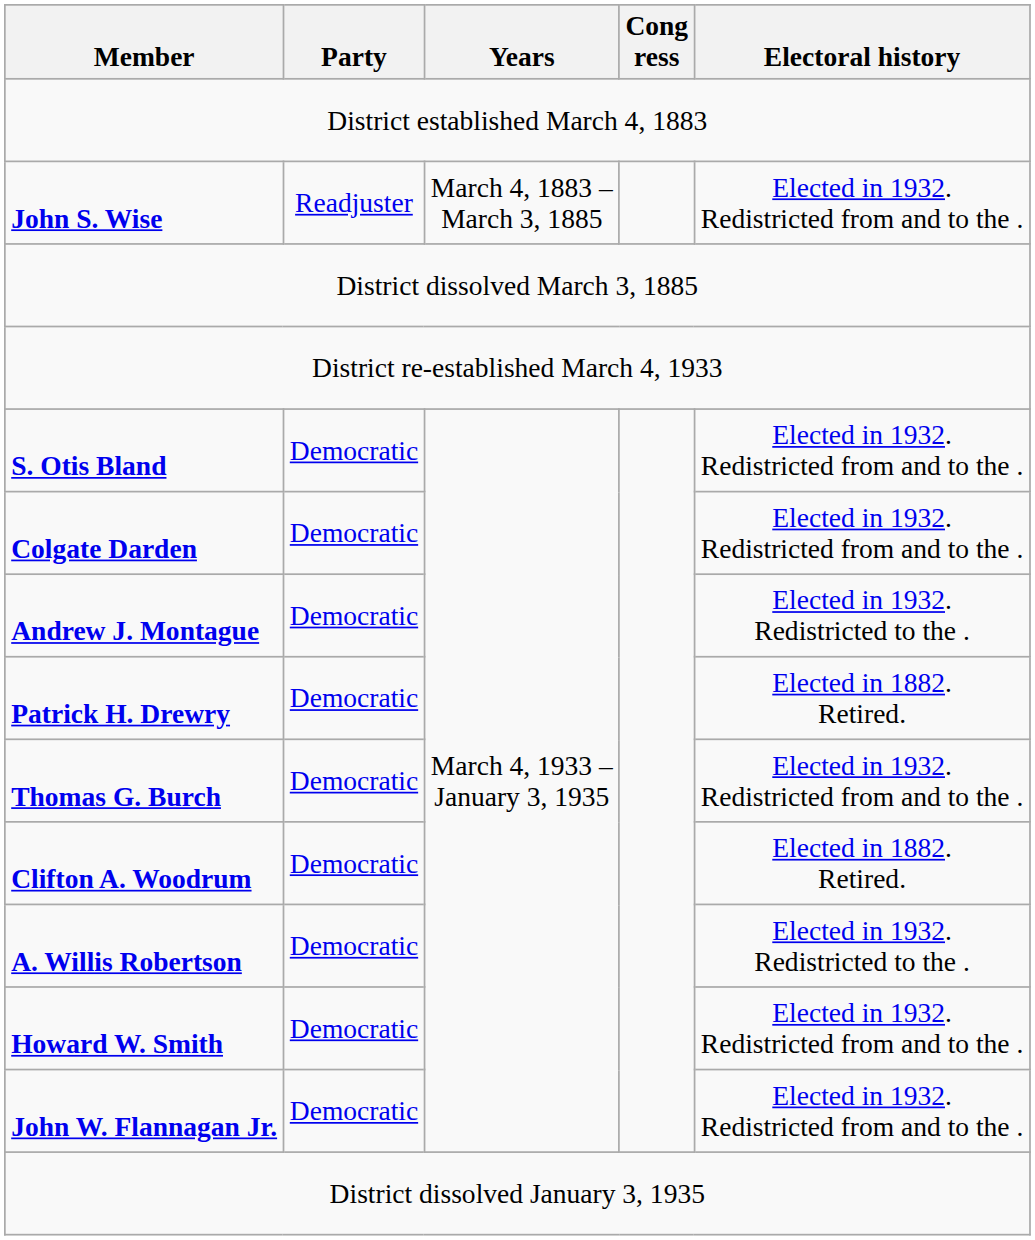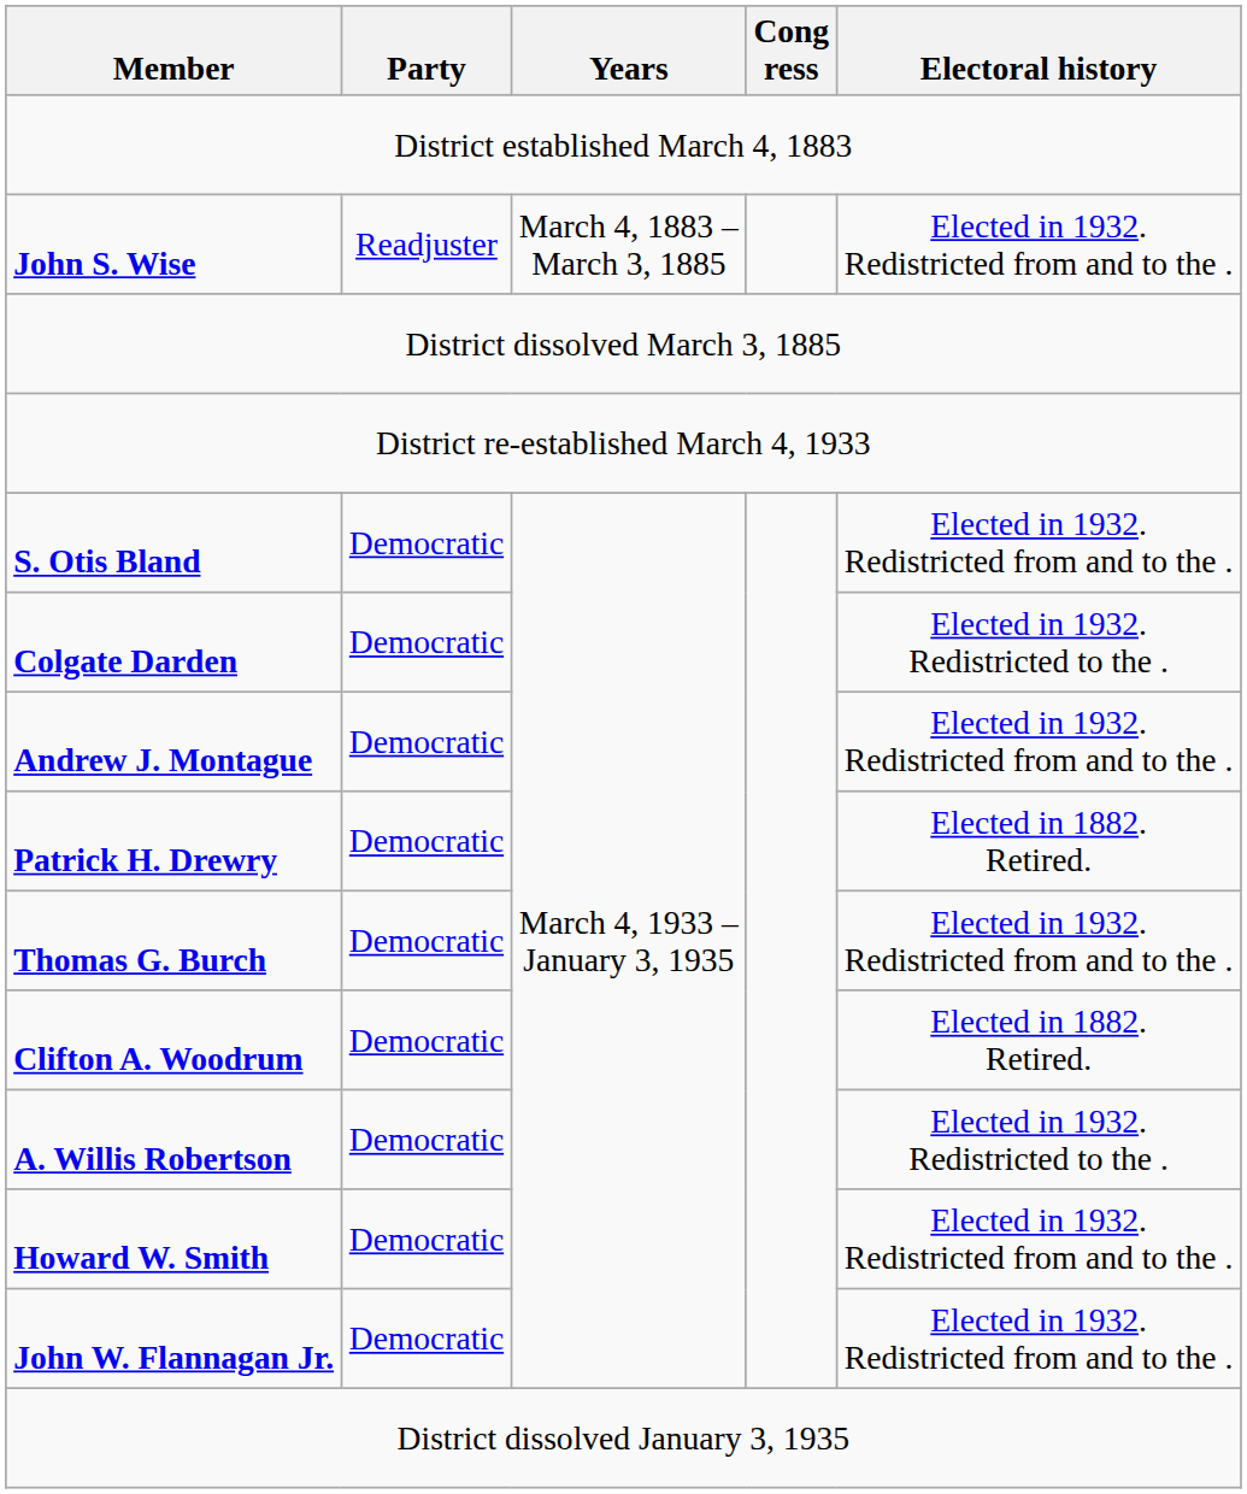 <table class=wikitable style="text-align:center">
 <tr valign=bottom>
 <th>Member</th>
 <th>Party</th>
 <th>Years</th>
 <th>Cong<br>ress</th>
 <th>Electoral history</th>
 </tr>
 <tr style="height:3em">
 <td colspan=5>District established March 4, 1883</td>
 </tr>
 <tr style="height:3em">
 <td align=left><br><strong><a href='#'>John S. Wise</a></strong><br></td>
 <td><a href='#'>Readjuster</a></td>
 <td nowrap>March 4, 1883 –<br>March 3, 1885</td>
 <td></td>
 <td><a href='#'>Elected in 1932</a>.<br>Redistricted from and to the .</td>
 </tr>
 <tr style="height:3em">
 <td colspan=5>District dissolved March 3, 1885</td>
 </tr>
 <tr style="height:3em">
 <td colspan=5>District re-established March 4, 1933</td>
 </tr>
 <tr style="height:3em">
 <td align=left><br><strong><a href='#'>S. Otis Bland</a></strong><br></td>
 <td><a href='#'>Democratic</a></td>
 <td rowspan=9>March 4, 1933 –<br>January 3, 1935</td>
 <td rowspan=9></td>
 <td><a href='#'>Elected in 1932</a>.<br>Redistricted from and to the .</td>
 </tr>
 <tr style="height:3em">
 <td align=left><br><strong><a href='#'>Colgate Darden</a></strong><br></td>
 <td><a href='#'>Democratic</a></td>
-<td><a href='#'>Elected in 1932</a>.<br>Redistricted from and to the .</td>
+<td><a href='#'>Elected in 1932</a>.<br>Redistricted to the .</td>
 </tr>
 <tr style="height:3em">
 <td align=left><br><strong><a href='#'>Andrew J. Montague</a></strong><br></td>
 <td><a href='#'>Democratic</a></td>
-<td><a href='#'>Elected in 1932</a>.<br>Redistricted to the .</td>
+<td><a href='#'>Elected in 1932</a>.<br>Redistricted from and to the .</td>
 </tr>
 <tr style="height:3em">
 <td align=left><br><strong><a href='#'>Patrick H. Drewry</a></strong><br></td>
 <td><a href='#'>Democratic</a></td>
 <td><a href='#'>Elected in 1882</a>.<br>Retired.</td>
 </tr>
 <tr style="height:3em">
 <td align=left><br><strong><a href='#'>Thomas G. Burch</a></strong><br></td>
 <td><a href='#'>Democratic</a></td>
 <td><a href='#'>Elected in 1932</a>.<br>Redistricted from and to the .</td>
 </tr>
 <tr style="height:3em">
 <td align=left><br><strong><a href='#'>Clifton A. Woodrum</a></strong><br></td>
 <td><a href='#'>Democratic</a></td>
 <td><a href='#'>Elected in 1882</a>.<br>Retired.</td>
 </tr>
 <tr style="height:3em">
 <td align=left><br><strong><a href='#'>A. Willis Robertson</a></strong><br></td>
 <td><a href='#'>Democratic</a></td>
 <td><a href='#'>Elected in 1932</a>.<br>Redistricted to the .</td>
 </tr>
 <tr style="height:3em">
 <td align=left><br><strong><a href='#'>Howard W. Smith</a></strong><br></td>
 <td><a href='#'>Democratic</a></td>
 <td><a href='#'>Elected in 1932</a>.<br>Redistricted from and to the .</td>
 </tr>
 <tr style="height:3em">
 <td align=left><br><strong><a href='#'>John W. Flannagan Jr.</a></strong><br></td>
 <td><a href='#'>Democratic</a></td>
 <td><a href='#'>Elected in 1932</a>.<br>Redistricted from and to the .</td>
 </tr>
 <tr style="height:3em">
 <td colspan=5>District dissolved January 3, 1935</td>
 </tr>
 </table>
